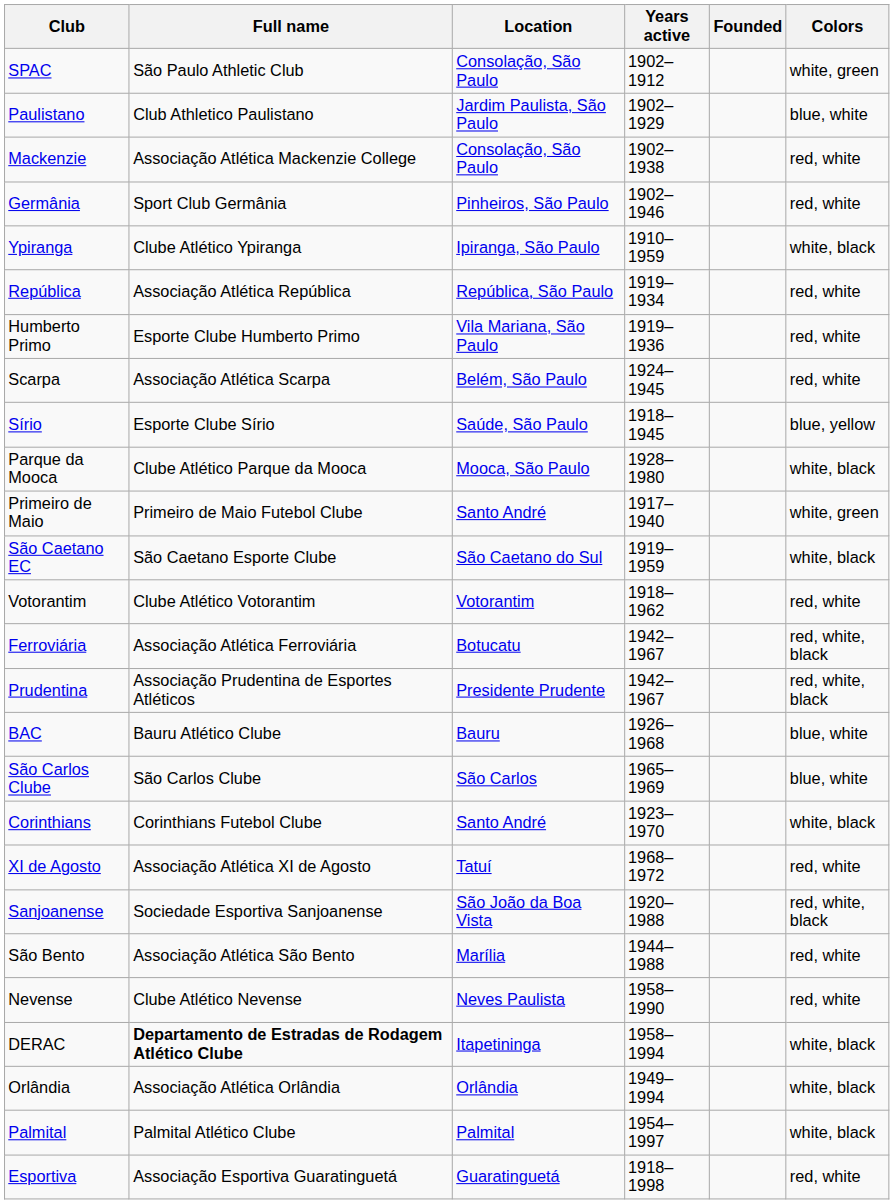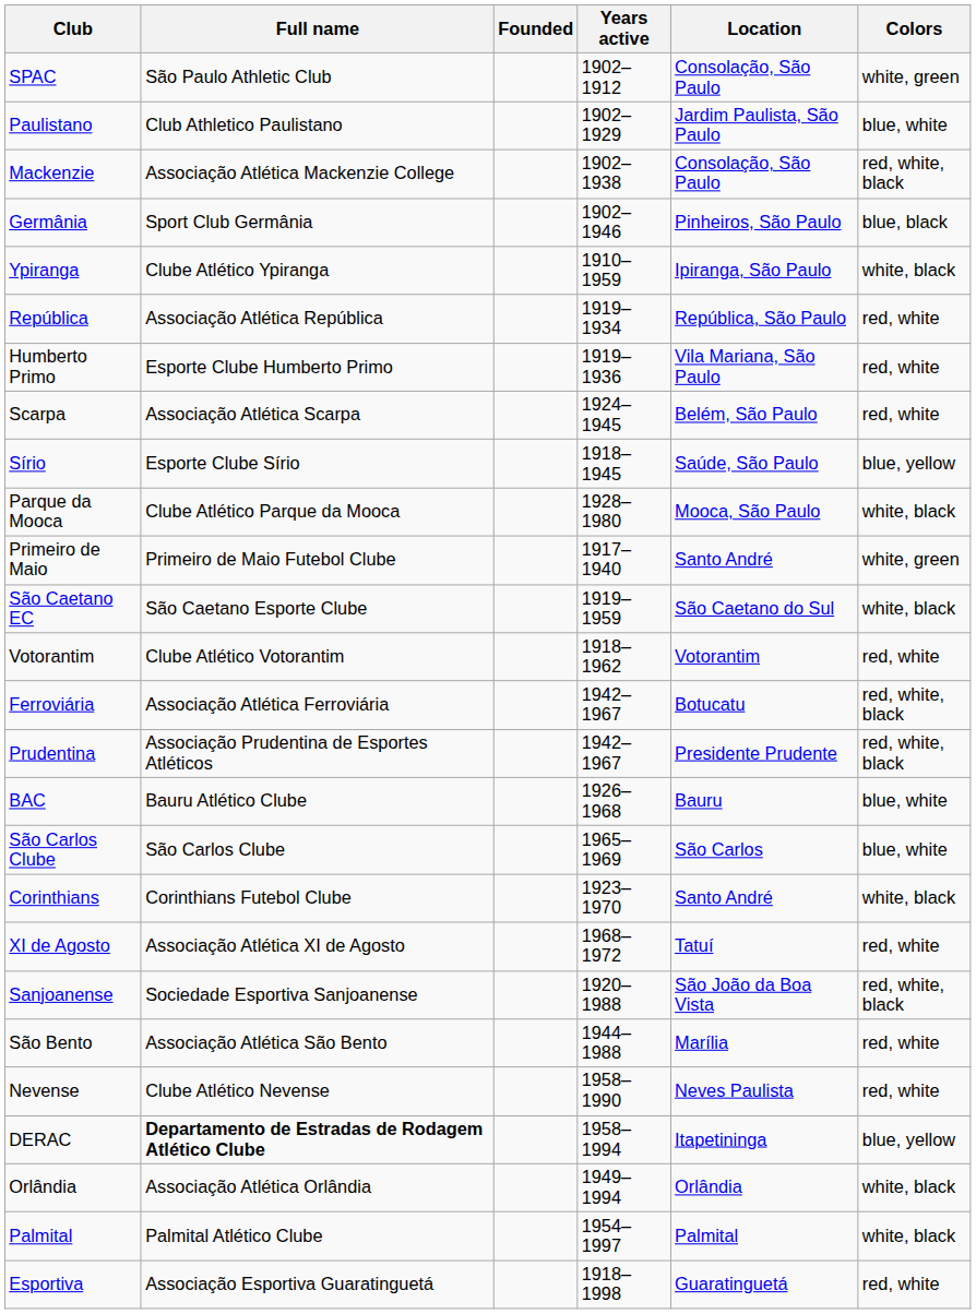 <table class="wikitable sortable">
 <tr>
 <th>Club</th>
 <th>Full name</th>
+<th>Founded</th>
+<th>Years active</th>
 <th>Location</th>
-<th>Years active</th>
-<th>Founded</th>
 <th>Colors</th>
 </tr>
 <tr>
 <td><a href='#'>SPAC</a></td>
 <td>São Paulo Athletic Club</td>
+<td></td>
+<td>1902–1912</td>
 <td><a href='#'>Consolação, São Paulo</a></td>
-<td>1902–1912</td>
-<td></td>
 <td>white, green</td>
 </tr>
 <tr>
 <td><a href='#'>Paulistano</a></td>
 <td>Club Athletico Paulistano</td>
+<td></td>
+<td>1902–1929</td>
 <td><a href='#'>Jardim Paulista, São Paulo</a></td>
-<td>1902–1929</td>
-<td></td>
 <td>blue, white</td>
 </tr>
 <tr>
 <td><a href='#'>Mackenzie</a></td>
 <td>Associação Atlética Mackenzie College</td>
+<td></td>
+<td>1902–1938</td>
 <td><a href='#'>Consolação, São Paulo</a></td>
-<td>1902–1938</td>
-<td></td>
-<td>red, white</td>
+<td>red, white, black</td>
 </tr>
 <tr>
 <td><a href='#'>Germânia</a></td>
 <td>Sport Club Germânia</td>
+<td></td>
+<td>1902–1946</td>
 <td><a href='#'>Pinheiros, São Paulo</a></td>
-<td>1902–1946</td>
-<td></td>
-<td>red, white</td>
+<td>blue, black</td>
 </tr>
 <tr>
 <td><a href='#'>Ypiranga</a></td>
 <td>Clube Atlético Ypiranga</td>
+<td></td>
+<td>1910–1959</td>
 <td><a href='#'>Ipiranga, São Paulo</a></td>
-<td>1910–1959</td>
-<td></td>
 <td>white, black</td>
 </tr>
 <tr>
 <td><a href='#'>República</a></td>
 <td>Associação Atlética República</td>
+<td></td>
+<td>1919–1934</td>
 <td><a href='#'>República, São Paulo</a></td>
-<td>1919–1934</td>
-<td></td>
 <td>red, white</td>
 </tr>
 <tr>
 <td>Humberto Primo</td>
 <td>Esporte Clube Humberto Primo</td>
+<td></td>
+<td>1919–1936</td>
 <td><a href='#'>Vila Mariana, São Paulo</a></td>
-<td>1919–1936</td>
-<td></td>
 <td>red, white</td>
 </tr>
 <tr>
 <td>Scarpa</td>
 <td>Associação Atlética Scarpa</td>
+<td></td>
+<td>1924–1945</td>
 <td><a href='#'>Belém, São Paulo</a></td>
-<td>1924–1945</td>
-<td></td>
 <td>red, white</td>
 </tr>
 <tr>
 <td><a href='#'>Sírio</a></td>
 <td>Esporte Clube Sírio</td>
+<td></td>
+<td>1918–1945</td>
 <td><a href='#'>Saúde, São Paulo</a></td>
-<td>1918–1945</td>
-<td></td>
 <td>blue, yellow</td>
 </tr>
 <tr>
 <td>Parque da Mooca</td>
 <td>Clube Atlético Parque da Mooca</td>
+<td></td>
+<td>1928–1980</td>
 <td><a href='#'>Mooca, São Paulo</a></td>
-<td>1928–1980</td>
-<td></td>
 <td>white, black</td>
 </tr>
 <tr>
 <td>Primeiro de Maio</td>
 <td>Primeiro de Maio Futebol Clube</td>
+<td></td>
+<td>1917–1940</td>
 <td><a href='#'>Santo André</a></td>
-<td>1917–1940</td>
-<td></td>
 <td>white, green</td>
 </tr>
 <tr>
 <td><a href='#'>São Caetano EC</a></td>
 <td>São Caetano Esporte Clube</td>
+<td></td>
+<td>1919–1959</td>
 <td><a href='#'>São Caetano do Sul</a></td>
-<td>1919–1959</td>
-<td></td>
 <td>white, black</td>
 </tr>
 <tr>
 <td>Votorantim</td>
 <td>Clube Atlético Votorantim</td>
+<td></td>
+<td>1918–1962</td>
 <td><a href='#'>Votorantim</a></td>
-<td>1918–1962</td>
-<td></td>
 <td>red, white</td>
 </tr>
 <tr>
 <td><a href='#'>Ferroviária</a></td>
 <td>Associação Atlética Ferroviária</td>
+<td></td>
+<td>1942–1967</td>
 <td><a href='#'>Botucatu</a></td>
-<td>1942–1967</td>
-<td></td>
 <td>red, white, black</td>
 </tr>
 <tr>
 <td><a href='#'>Prudentina</a></td>
 <td>Associação Prudentina de Esportes Atléticos</td>
+<td></td>
+<td>1942–1967</td>
 <td><a href='#'>Presidente Prudente</a></td>
-<td>1942–1967</td>
-<td></td>
 <td>red, white, black</td>
 </tr>
 <tr>
 <td><a href='#'>BAC</a></td>
 <td>Bauru Atlético Clube</td>
+<td></td>
+<td>1926–1968</td>
 <td><a href='#'>Bauru</a></td>
-<td>1926–1968</td>
-<td></td>
 <td>blue, white</td>
 </tr>
 <tr>
 <td><a href='#'>São Carlos Clube</a></td>
 <td>São Carlos Clube</td>
+<td></td>
+<td>1965–1969</td>
 <td><a href='#'>São Carlos</a></td>
-<td>1965–1969</td>
-<td></td>
 <td>blue, white</td>
 </tr>
 <tr>
 <td><a href='#'>Corinthians</a></td>
 <td>Corinthians Futebol Clube</td>
+<td></td>
+<td>1923–1970</td>
 <td><a href='#'>Santo André</a></td>
-<td>1923–1970</td>
-<td></td>
 <td>white, black</td>
 </tr>
 <tr>
 <td><a href='#'>XI de Agosto</a></td>
 <td>Associação Atlética XI de Agosto</td>
+<td></td>
+<td>1968–1972</td>
 <td><a href='#'>Tatuí</a></td>
-<td>1968–1972</td>
-<td></td>
 <td>red, white</td>
 </tr>
 <tr>
 <td><a href='#'>Sanjoanense</a></td>
 <td>Sociedade Esportiva Sanjoanense</td>
+<td></td>
+<td>1920–1988</td>
 <td><a href='#'>São João da Boa Vista</a></td>
-<td>1920–1988</td>
-<td></td>
 <td>red, white, black</td>
 </tr>
 <tr>
 <td>São Bento</td>
 <td>Associação Atlética São Bento</td>
+<td></td>
+<td>1944–1988</td>
 <td><a href='#'>Marília</a></td>
-<td>1944–1988</td>
-<td></td>
 <td>red, white</td>
 </tr>
 <tr>
 <td>Nevense</td>
 <td>Clube Atlético Nevense</td>
+<td></td>
+<td>1958–1990</td>
 <td><a href='#'>Neves Paulista</a></td>
-<td>1958–1990</td>
-<td></td>
 <td>red, white</td>
 </tr>
 <tr>
 <td>DERAC</td>
 <td><strong>Departamento de Estradas de Rodagem Atlético Clube</strong></td>
+<td></td>
+<td>1958–1994</td>
 <td><a href='#'>Itapetininga</a></td>
-<td>1958–1994</td>
-<td></td>
-<td>white, black</td>
+<td>blue, yellow</td>
 </tr>
 <tr>
 <td>Orlândia</td>
 <td>Associação Atlética Orlândia</td>
+<td></td>
+<td>1949–1994</td>
 <td><a href='#'>Orlândia</a></td>
-<td>1949–1994</td>
-<td></td>
 <td>white, black</td>
 </tr>
 <tr>
 <td><a href='#'>Palmital</a></td>
 <td>Palmital Atlético Clube</td>
+<td></td>
+<td>1954–1997</td>
 <td><a href='#'>Palmital</a></td>
-<td>1954–1997</td>
-<td></td>
 <td>white, black</td>
 </tr>
 <tr>
 <td><a href='#'>Esportiva</a></td>
 <td>Associação Esportiva Guaratinguetá</td>
+<td></td>
+<td>1918–1998</td>
 <td><a href='#'>Guaratinguetá</a></td>
-<td>1918–1998</td>
-<td></td>
 <td>red, white</td>
 </tr>
 </table>
